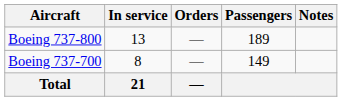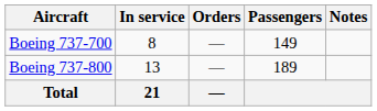 <table class="wikitable" style="margin:0.5em auto; text-align:center">
 <tr>
 <th>Aircraft</th>
 <th>In service</th>
 <th>Orders</th>
 <th>Passengers</th>
 <th>Notes</th>
 </tr>
 <tr>
+<td><a href='#'>Boeing 737-700</a></td>
+<td>8</td>
+<td>—</td>
+<td>149</td>
+<td></td>
+</tr>
+<tr>
 <td><a href='#'>Boeing 737-800</a></td>
 <td>13</td>
 <td>—</td>
 <td>189</td>
-<td></td>
-</tr>
-<tr>
-<td><a href='#'>Boeing 737-700</a></td>
-<td>8</td>
-<td>—</td>
-<td>149</td>
 <td></td>
 </tr>
 <tr>
 <th>Total</th>
 <th>21</th>
 <th>—</th>
 <th colspan=2></th>
 </tr>
 </table>
